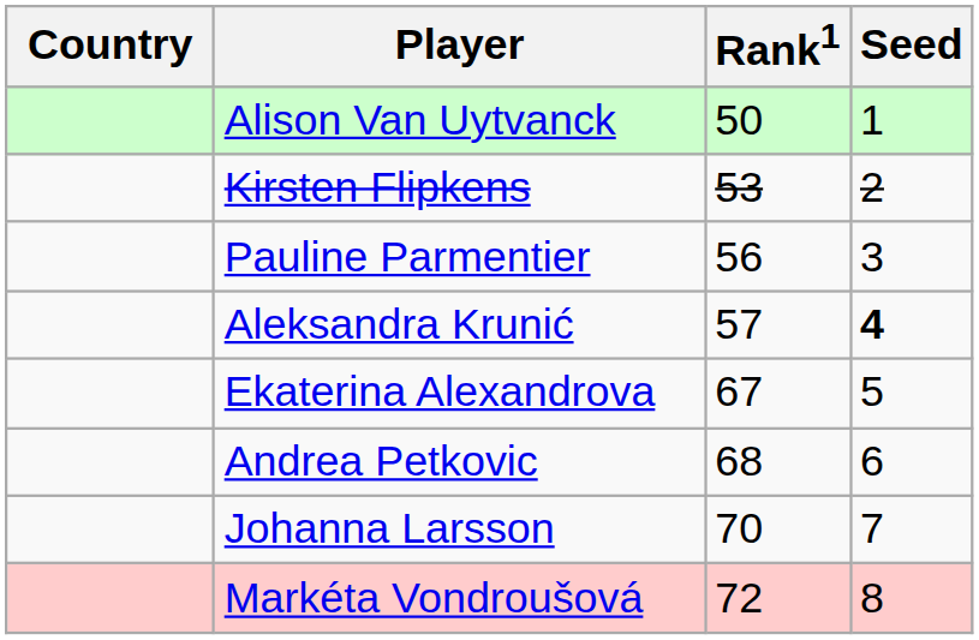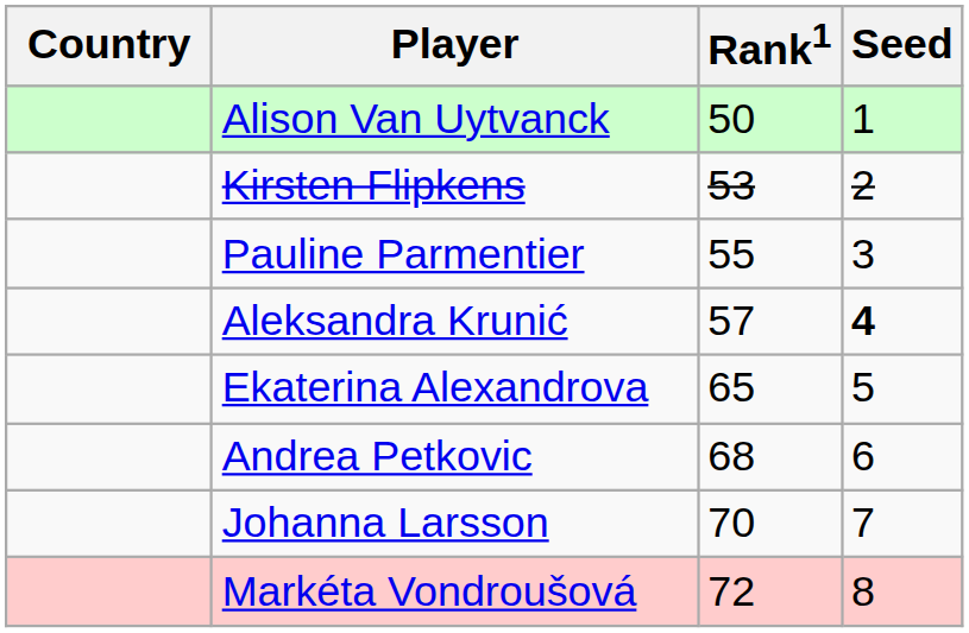 <table class="sortable wikitable">
 <tr>
 <th width="70">Country</th>
 <th width="175">Player</th>
 <th>Rank<sup>1</sup></th>
 <th>Seed</th>
 </tr>
 <tr style="background:#cfc;">
 <td></td>
 <td><a href='#'>Alison Van Uytvanck</a></td>
 <td>50</td>
 <td>1</td>
 </tr>
 <tr>
 <td><s></s></td>
 <td><a href='#'><s>Kirsten Flipkens</s></a></td>
 <td><s>53</s></td>
 <td><s>2</s></td>
 </tr>
 <tr>
 <td></td>
 <td><a href='#'>Pauline Parmentier</a></td>
-<td>56</td>
+<td>55</td>
 <td>3</td>
 </tr>
 <tr>
 <td></td>
 <td><a href='#'>Aleksandra Krunić</a></td>
 <td>57</td>
 <td><strong>4</strong></td>
 </tr>
 <tr>
 <td></td>
 <td><a href='#'>Ekaterina Alexandrova</a></td>
-<td>67</td>
+<td>65</td>
 <td>5</td>
 </tr>
 <tr>
 <td></td>
 <td><a href='#'>Andrea Petkovic</a></td>
 <td>68</td>
 <td>6</td>
 </tr>
 <tr>
 <td></td>
 <td><a href='#'>Johanna Larsson</a></td>
 <td>70</td>
 <td>7</td>
 </tr>
 <tr style="background:#fcc;">
 <td></td>
 <td><a href='#'>Markéta Vondroušová</a></td>
 <td>72</td>
 <td>8</td>
 </tr>
 </table>
